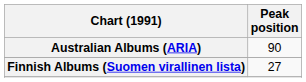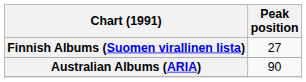 <table class="wikitable sortable plainrowheaders">
 <tr>
 <th scope="col">Chart (1991)</th>
 <th scope="col">Peak<br>position</th>
+</tr>
+<tr>
+<th scope="row">Finnish Albums (<a href='#'>Suomen virallinen lista</a>)</th>
+<td style="text-align:center;">27</td>
+</tr>
+<tr>
+</tr>
+<tr>
 </tr>
 <tr>
 <th scope="row">Australian Albums (<a href='#'>ARIA</a>)</th>
 <td align="center">90</td>
 </tr>
 <tr>
 </tr>
 <tr>
 </tr>
 <tr>
-<th scope="row">Finnish Albums (<a href='#'>Suomen virallinen lista</a>)</th>
-<td style="text-align:center;">27</td>
-</tr>
-<tr>
-</tr>
-<tr>
-</tr>
-<tr>
 </tr>
 <tr>
 </tr>
 </table>
